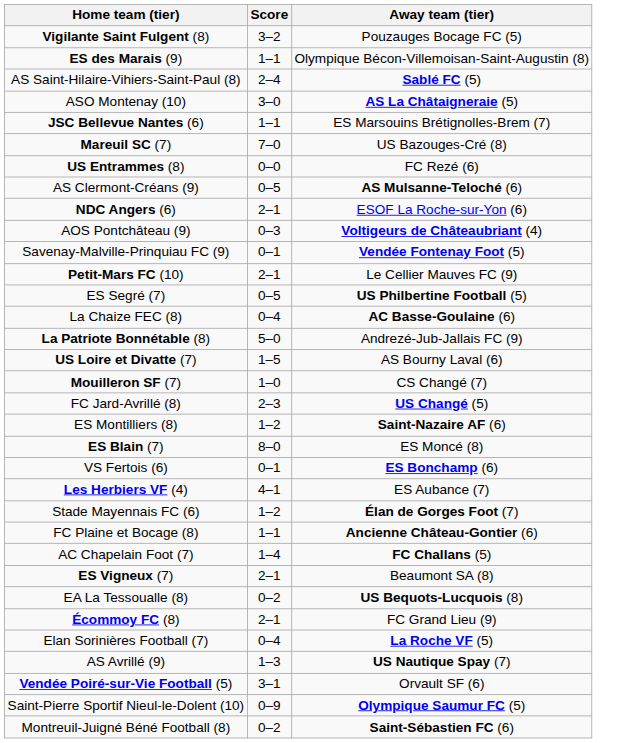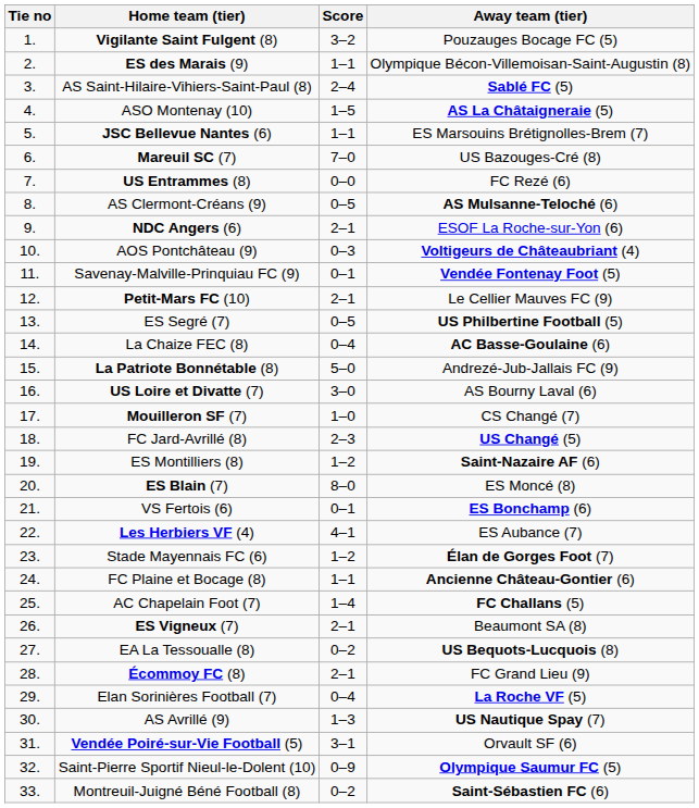 <table class="wikitable" style="text-align: center">
 <tr>
+<th>Tie no</th>
 <th>Home team (tier)</th>
 <th>Score</th>
 <th>Away team (tier)</th>
 </tr>
 <tr>
+<td>1.</td>
 <td><strong>Vigilante Saint Fulgent</strong> (8)</td>
 <td>3–2</td>
 <td>Pouzauges Bocage FC (5)</td>
 </tr>
 <tr>
+<td>2.</td>
 <td><strong>ES des Marais</strong> (9)</td>
 <td>1–1 </td>
 <td>Olympique Bécon-Villemoisan-Saint-Augustin (8)</td>
 </tr>
 <tr>
+<td>3.</td>
 <td>AS Saint-Hilaire-Vihiers-Saint-Paul (8)</td>
 <td>2–4</td>
 <td><strong><a href='#'>Sablé FC</a></strong> (5)</td>
 </tr>
 <tr>
+<td>4.</td>
 <td>ASO Montenay (10)</td>
-<td>3–0</td>
+<td>1–5</td>
 <td><strong><a href='#'>AS La Châtaigneraie</a></strong> (5)</td>
 </tr>
 <tr>
+<td>5.</td>
 <td><strong>JSC Bellevue Nantes</strong> (6)</td>
 <td>1–1 </td>
 <td>ES Marsouins Brétignolles-Brem (7)</td>
 </tr>
 <tr>
+<td>6.</td>
 <td><strong>Mareuil SC</strong> (7)</td>
 <td>7–0</td>
 <td>US Bazouges-Cré (8)</td>
 </tr>
 <tr>
+<td>7.</td>
 <td><strong>US Entrammes</strong> (8)</td>
 <td>0–0 </td>
 <td>FC Rezé (6)</td>
 </tr>
 <tr>
+<td>8.</td>
 <td>AS Clermont-Créans (9)</td>
 <td>0–5</td>
 <td><strong>AS Mulsanne-Teloché</strong> (6)</td>
 </tr>
 <tr>
+<td>9.</td>
 <td><strong>NDC Angers</strong> (6)</td>
 <td>2–1</td>
 <td><a href='#'>ESOF La Roche-sur-Yon</a> (6)</td>
 </tr>
 <tr>
+<td>10.</td>
 <td>AOS Pontchâteau (9)</td>
 <td>0–3</td>
 <td><strong><a href='#'>Voltigeurs de Châteaubriant</a></strong> (4)</td>
 </tr>
 <tr>
+<td>11.</td>
 <td>Savenay-Malville-Prinquiau FC (9)</td>
 <td>0–1</td>
 <td><strong><a href='#'>Vendée Fontenay Foot</a></strong> (5)</td>
 </tr>
 <tr>
+<td>12.</td>
 <td><strong>Petit-Mars FC</strong> (10)</td>
 <td>2–1</td>
 <td>Le Cellier Mauves FC (9)</td>
 </tr>
 <tr>
+<td>13.</td>
 <td>ES Segré (7)</td>
 <td>0–5</td>
 <td><strong>US Philbertine Football</strong> (5)</td>
 </tr>
 <tr>
+<td>14.</td>
 <td>La Chaize FEC (8)</td>
 <td>0–4</td>
 <td><strong>AC Basse-Goulaine</strong> (6)</td>
 </tr>
 <tr>
+<td>15.</td>
 <td><strong>La Patriote Bonnétable</strong> (8)</td>
 <td>5–0</td>
 <td>Andrezé-Jub-Jallais FC (9)</td>
 </tr>
 <tr>
+<td>16.</td>
 <td><strong>US Loire et Divatte</strong> (7)</td>
-<td>1–5</td>
+<td>3–0</td>
 <td>AS Bourny Laval (6)</td>
 </tr>
 <tr>
+<td>17.</td>
 <td><strong>Mouilleron SF</strong> (7)</td>
 <td>1–0</td>
 <td>CS Changé (7)</td>
 </tr>
 <tr>
+<td>18.</td>
 <td>FC Jard-Avrillé (8)</td>
 <td>2–3</td>
 <td><strong><a href='#'>US Changé</a></strong> (5)</td>
 </tr>
 <tr>
+<td>19.</td>
 <td>ES Montilliers (8)</td>
 <td>1–2</td>
 <td><strong>Saint-Nazaire AF</strong> (6)</td>
 </tr>
 <tr>
+<td>20.</td>
 <td><strong>ES Blain</strong> (7)</td>
 <td>8–0</td>
 <td>ES Moncé (8)</td>
 </tr>
 <tr>
+<td>21.</td>
 <td>VS Fertois (6)</td>
 <td>0–1</td>
 <td><strong><a href='#'>ES Bonchamp</a></strong> (6)</td>
 </tr>
 <tr>
+<td>22.</td>
 <td><strong><a href='#'>Les Herbiers VF</a></strong> (4)</td>
 <td>4–1</td>
 <td>ES Aubance (7)</td>
 </tr>
 <tr>
+<td>23.</td>
 <td>Stade Mayennais FC (6)</td>
 <td>1–2</td>
 <td><strong>Élan de Gorges Foot</strong> (7)</td>
 </tr>
 <tr>
+<td>24.</td>
 <td>FC Plaine et Bocage (8)</td>
 <td>1–1 </td>
 <td><strong>Ancienne Château-Gontier</strong> (6)</td>
 </tr>
 <tr>
+<td>25.</td>
 <td>AC Chapelain Foot (7)</td>
 <td>1–4</td>
 <td><strong>FC Challans</strong> (5)</td>
 </tr>
 <tr>
+<td>26.</td>
 <td><strong>ES Vigneux</strong> (7)</td>
 <td>2–1</td>
 <td>Beaumont SA (8)</td>
 </tr>
 <tr>
+<td>27.</td>
 <td>EA La Tessoualle (8)</td>
 <td>0–2</td>
 <td><strong>US Bequots-Lucquois</strong> (8)</td>
 </tr>
 <tr>
+<td>28.</td>
 <td><strong><a href='#'>Écommoy FC</a></strong> (8)</td>
 <td>2–1</td>
 <td>FC Grand Lieu (9)</td>
 </tr>
 <tr>
+<td>29.</td>
 <td>Elan Sorinières Football (7)</td>
 <td>0–4</td>
 <td><strong><a href='#'>La Roche VF</a></strong> (5)</td>
 </tr>
 <tr>
+<td>30.</td>
 <td>AS Avrillé (9)</td>
 <td>1–3</td>
 <td><strong>US Nautique Spay</strong> (7)</td>
 </tr>
 <tr>
+<td>31.</td>
 <td><strong><a href='#'>Vendée Poiré-sur-Vie Football</a></strong> (5)</td>
 <td>3–1</td>
 <td>Orvault SF (6)</td>
 </tr>
 <tr>
+<td>32.</td>
 <td>Saint-Pierre Sportif Nieul-le-Dolent (10)</td>
 <td>0–9</td>
 <td><strong><a href='#'>Olympique Saumur FC</a></strong> (5)</td>
 </tr>
 <tr>
+<td>33.</td>
 <td>Montreuil-Juigné Béné Football (8)</td>
 <td>0–2</td>
 <td><strong>Saint-Sébastien FC</strong> (6)</td>
 </tr>
 </table>
